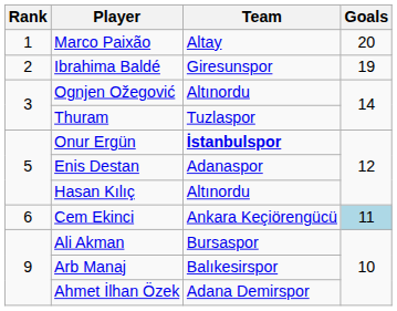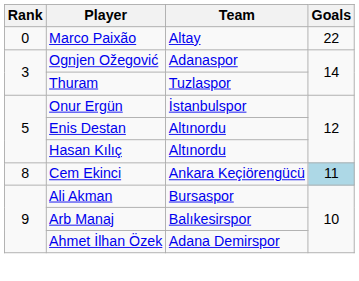 <table class="wikitable" style="text-align:center;">
 <tr>
 <th>Rank</th>
 <th>Player</th>
 <th>Team</th>
 <th>Goals</th>
 </tr>
 <tr>
-<td>1</td>
+<td>0</td>
 <td align="left"> <a href='#'>Marco Paixão</a></td>
 <td align="left"><a href='#'>Altay</a></td>
-<td>20</td>
-</tr>
-<tr>
-<td>2</td>
-<td align="left"> <a href='#'>Ibrahima Baldé</a></td>
-<td align="left"><a href='#'>Giresunspor</a></td>
-<td>19</td>
+<td>22</td>
 </tr>
 <tr>
 <td rowspan=2>3</td>
 <td align="left"> <a href='#'>Ognjen Ožegović</a></td>
-<td align="left"><a href='#'>Altınordu</a></td>
+<td align="left"><a href='#'>Adanaspor</a></td>
 <td rowspan=2>14</td>
 </tr>
 <tr>
 <td align="left"> <a href='#'>Thuram</a></td>
 <td align="left"><a href='#'>Tuzlaspor</a></td>
 </tr>
 <tr>
 <td rowspan=3>5</td>
 <td align="left"> <a href='#'>Onur Ergün</a></td>
-<td align="left"><strong><a href='#'>İstanbulspor</a></strong></td>
+<td align="left"><a href='#'>İstanbulspor</a></td>
 <td rowspan=3>12</td>
 </tr>
 <tr>
 <td align="left"> <a href='#'>Enis Destan</a></td>
-<td align="left"><a href='#'>Adanaspor</a></td>
+<td align="left"><a href='#'>Altınordu</a></td>
 </tr>
 <tr>
 <td align="left"> <a href='#'>Hasan Kılıç</a></td>
 <td align="left"><a href='#'>Altınordu</a></td>
 </tr>
 <tr>
-<td>6</td>
+<td>8</td>
 <td align="left"> <a href='#'>Cem Ekinci</a></td>
 <td align="left"><a href='#'>Ankara Keçiörengücü</a></td>
 <td style="background: lightblue;">11</td>
 </tr>
 <tr>
 <td rowspan=3>9</td>
 <td align="left"> <a href='#'>Ali Akman</a></td>
 <td align="left"><a href='#'>Bursaspor</a></td>
 <td rowspan=3>10</td>
 </tr>
 <tr>
 <td align="left"> <a href='#'>Arb Manaj</a></td>
 <td align="left"><a href='#'>Balıkesirspor</a></td>
 </tr>
 <tr>
 <td align="left"> <a href='#'>Ahmet İlhan Özek</a></td>
 <td align="left"><a href='#'>Adana Demirspor</a></td>
 </tr>
 </table>
